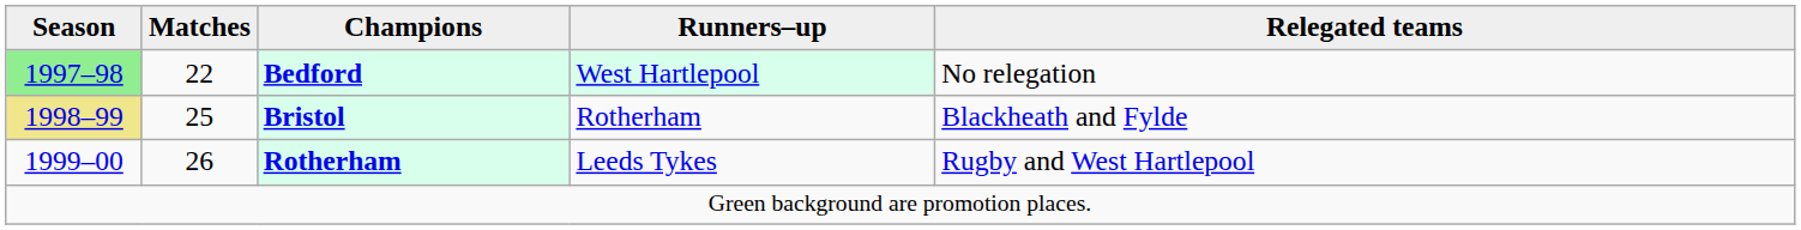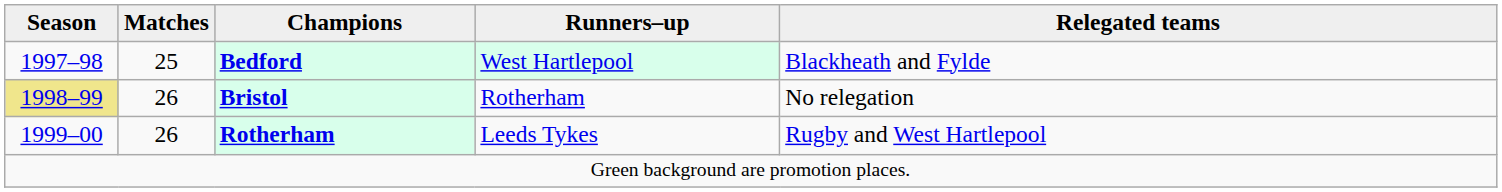 <table class="wikitable" style="text-align: left;">
 <tr>
 <th style="background:#efefef; width:70px;">Season</th>
 <th style="background:#efefef; width:30px;">Matches</th>
 <th style="background:#efefef; width:170px;">Champions</th>
 <th style="background:#efefef; width:200px;">Runners–up</th>
 <th style="background:#efefef; width:480px;">Relegated teams</th>
 </tr>
 <tr align=left>
-<td style="background: lightgreen; text-align: center;"><a href='#'>1997–98</a></td>
-<td style="text-align: center;">22</td>
+<td style="text-align: center;"><a href='#'>1997–98</a></td>
+<td style="text-align: center;">25</td>
 <td style="background:#d8ffeb;"><strong><a href='#'>Bedford</a></strong></td>
 <td style="background:#d8ffeb;"><a href='#'>West Hartlepool</a></td>
-<td>No relegation</td>
+<td><a href='#'>Blackheath</a> and <a href='#'>Fylde</a></td>
 </tr>
 <tr>
 <td style="background: khaki; text-align: center;"><a href='#'>1998–99</a></td>
-<td style="text-align: center;">25</td>
+<td style="text-align: center;">26</td>
 <td style="background:#d8ffeb;"><strong><a href='#'>Bristol</a></strong></td>
 <td><a href='#'>Rotherham</a></td>
-<td><a href='#'>Blackheath</a> and <a href='#'>Fylde</a></td>
+<td>No relegation</td>
 </tr>
 <tr>
 <td style="text-align: center;"><a href='#'>1999–00</a></td>
 <td style="text-align: center;">26</td>
 <td style="background:#d8ffeb;"><strong><a href='#'>Rotherham</a></strong></td>
 <td><a href='#'>Leeds Tykes</a></td>
 <td><a href='#'>Rugby</a> and <a href='#'>West Hartlepool</a></td>
 </tr>
 <tr>
 <td colspan="15"  style="border:0; font-size:smaller; text-align:center;">Green background are promotion places.</td>
 </tr>
 </table>
